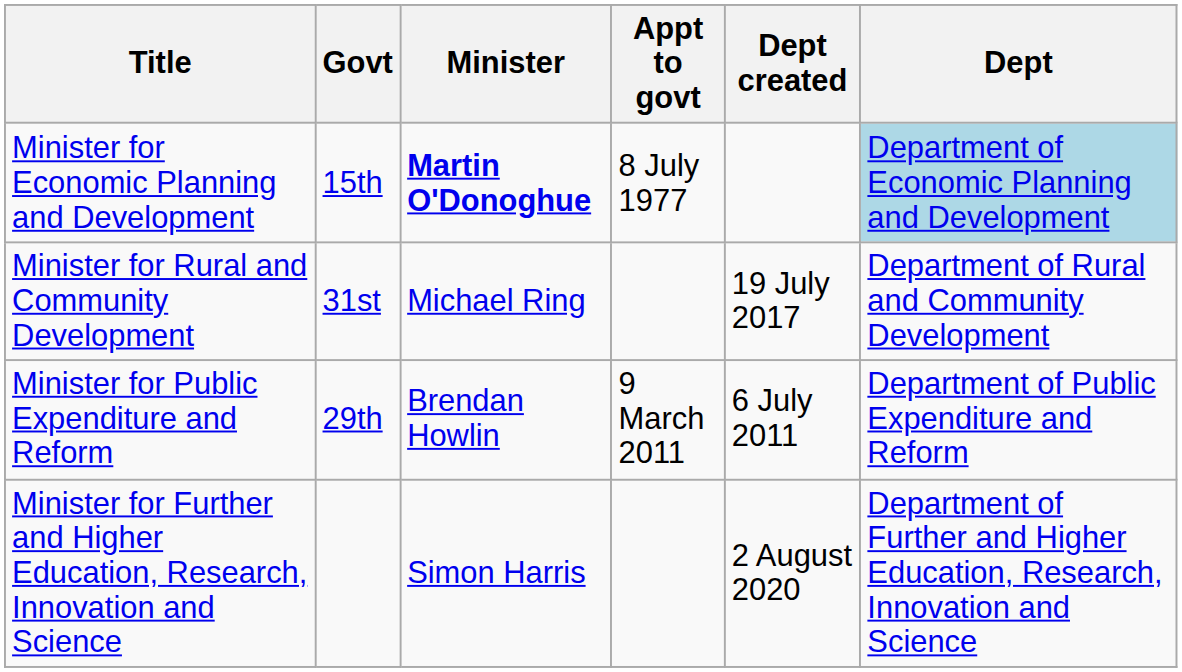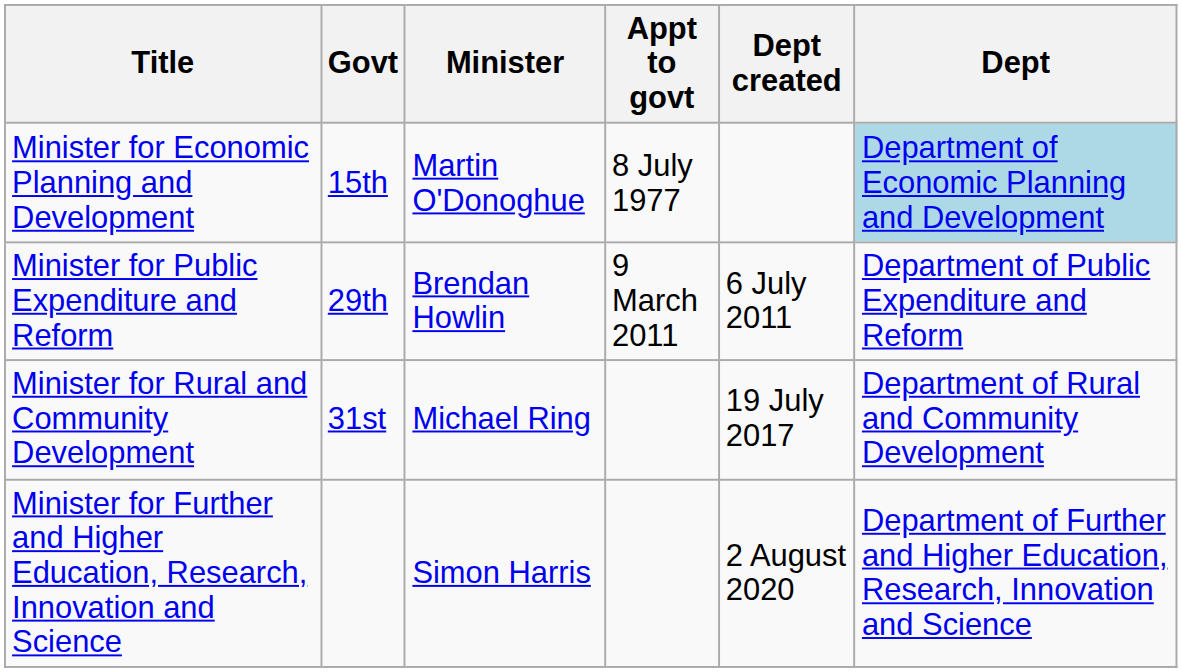 <table class="wikitable">
 <tr>
 <th>Title</th>
 <th>Govt</th>
 <th>Minister</th>
 <th>Appt to govt</th>
 <th>Dept created</th>
 <th>Dept</th>
 </tr>
 <tr>
 <td><a href='#'>Minister for Economic Planning and Development</a></td>
 <td><a href='#'>15th</a></td>
-<td><strong><a href='#'>Martin O'Donoghue</a></strong></td>
+<td><a href='#'>Martin O'Donoghue</a></td>
 <td>8 July 1977</td>
 <td></td>
 <td style="background: lightblue;"><a href='#'>Department of Economic Planning and Development</a></td>
+</tr>
+<tr>
+<td><a href='#'>Minister for Public Expenditure and Reform</a></td>
+<td><a href='#'>29th</a></td>
+<td><a href='#'>Brendan Howlin</a></td>
+<td>9 March 2011</td>
+<td>6 July 2011</td>
+<td><a href='#'>Department of Public Expenditure and Reform</a></td>
 </tr>
 <tr>
 <td><a href='#'>Minister for Rural and Community Development</a></td>
 <td><a href='#'>31st</a></td>
 <td><a href='#'>Michael Ring</a></td>
 <td></td>
 <td>19 July 2017</td>
 <td><a href='#'>Department of Rural and Community Development</a></td>
 </tr>
 <tr>
-<td><a href='#'>Minister for Public Expenditure and Reform</a></td>
-<td><a href='#'>29th</a></td>
-<td><a href='#'>Brendan Howlin</a></td>
-<td>9 March 2011</td>
-<td>6 July 2011</td>
-<td><a href='#'>Department of Public Expenditure and Reform</a></td>
-</tr>
-<tr>
 <td><a href='#'>Minister for Further and Higher Education, Research, Innovation and Science</a></td>
 <td></td>
 <td><a href='#'>Simon Harris</a></td>
 <td></td>
 <td>2 August 2020</td>
 <td><a href='#'>Department of Further and Higher Education, Research, Innovation and Science</a></td>
 </tr>
 </table>
